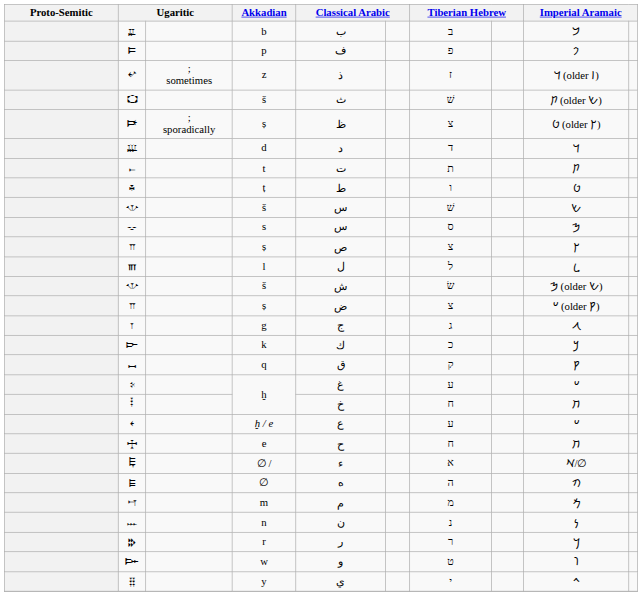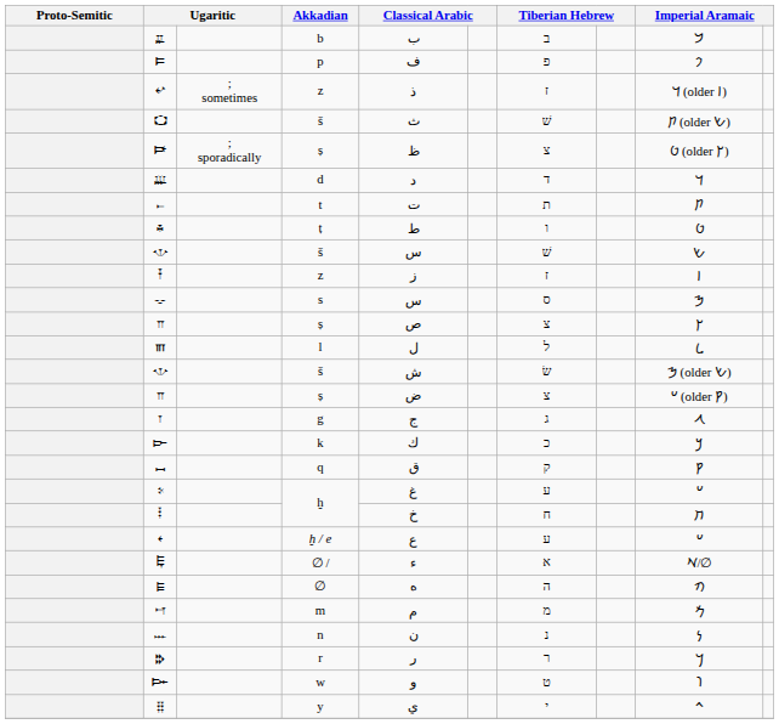 <table class="wikitable" style="text-align:center;">
 <tr>
 <th ! style="width:18%;">Proto-Semitic</th>
 <th ! style="width:18%;" colspan="2">Ugaritic</th>
 <th><a href='#'>Akkadian</a></th>
 <th colspan="2" style="width:18%;" !><a href='#'>Classical Arabic</a></th>
 <th ! style="width:18%;" colspan="2"><a href='#'>Tiberian Hebrew</a></th>
 <th ! style="width:18%;" colspan="2"><a href='#'>Imperial Aramaic</a></th>
 </tr>
 <tr>
 <th> </th>
 <td>𐎁</td>
 <td></td>
 <td>b</td>
 <td>ب</td>
 <td> </td>
 <td>ב</td>
 <td> </td>
 <td>𐡁</td>
 <td> </td>
 </tr>
 <tr>
 <th> </th>
 <td>𐎔</td>
 <td></td>
 <td>p</td>
 <td>ف</td>
 <td> </td>
 <td>פ</td>
 <td> </td>
 <td>𐡐</td>
 <td> </td>
 </tr>
 <tr>
 <th> </th>
 <td>𐎏</td>
 <td>;<br>sometimes  </td>
 <td>z</td>
 <td>ذ</td>
 <td> </td>
 <td>ז</td>
 <td> </td>
 <td>𐡃 (older 𐡆)</td>
 <td> </td>
 </tr>
 <tr>
 <th> </th>
 <td>𐎘</td>
 <td> </td>
 <td>š</td>
 <td>ث</td>
 <td> </td>
 <td>שׁ</td>
 <td> </td>
 <td>𐡕 (older 𐡔)</td>
 <td> </td>
 </tr>
 <tr>
 <th> </th>
 <td>𐎑</td>
 <td> ;<br>sporadically  </td>
 <td>ṣ</td>
 <td>ظ</td>
 <td> </td>
 <td>צ</td>
 <td> </td>
 <td>𐡈 (older 𐡑)</td>
 <td> </td>
 </tr>
 <tr>
 <th> </th>
 <td>𐎄</td>
 <td></td>
 <td>d</td>
 <td>د</td>
 <td> </td>
 <td>ד</td>
 <td> </td>
 <td>𐡃</td>
 <td> </td>
 </tr>
 <tr>
 <th> </th>
 <td>𐎚</td>
 <td></td>
 <td>t</td>
 <td>ت</td>
 <td> </td>
 <td>ת</td>
 <td> </td>
 <td>𐡕</td>
 <td> </td>
 </tr>
 <tr>
 <th> </th>
 <td>𐎉</td>
 <td> </td>
 <td>ṭ</td>
 <td>ط</td>
 <td> </td>
 <td>ו</td>
 <td> </td>
 <td>𐡈</td>
 <td> </td>
 </tr>
 <tr>
 <th> </th>
 <td>𐎌</td>
 <td> </td>
 <td>š</td>
 <td>س</td>
 <td> </td>
 <td>שׁ</td>
 <td> </td>
 <td>𐡔</td>
+<td> </td>
+</tr>
+<tr>
+<th> </th>
+<td>𐎇</td>
+<td></td>
+<td>z</td>
+<td>ز</td>
+<td> </td>
+<td>ז</td>
+<td> </td>
+<td>𐡆</td>
 <td> </td>
 </tr>
 <tr>
 <th> </th>
 <td>𐎒</td>
 <td></td>
 <td>s</td>
 <td>س</td>
 <td> </td>
 <td>ס</td>
 <td> </td>
 <td>𐡎</td>
 <td> </td>
 </tr>
 <tr>
 <th> </th>
 <td>𐎕</td>
 <td> </td>
 <td>ṣ</td>
 <td>ص</td>
 <td> </td>
 <td>צ</td>
 <td> </td>
 <td>𐡑</td>
 <td> </td>
 </tr>
 <tr>
 <th> </th>
 <td>𐎍</td>
 <td></td>
 <td>l</td>
 <td>ل</td>
 <td> </td>
 <td>ל</td>
 <td> </td>
 <td>𐡋</td>
 <td> </td>
 </tr>
 <tr>
 <th> </th>
 <td>𐎌</td>
 <td></td>
 <td>š</td>
 <td>ش</td>
 <td> </td>
 <td>שׂ</td>
 <td> </td>
 <td>𐡎 (older 𐡔)</td>
 <td> </td>
 </tr>
 <tr>
 <th> </th>
 <td>𐎕</td>
 <td></td>
 <td>ṣ</td>
 <td>ض</td>
 <td> </td>
 <td>צ</td>
 <td> </td>
 <td>𐡏 (older 𐡒)</td>
 <td> </td>
 </tr>
 <tr>
 <th> </th>
 <td>𐎂</td>
 <td></td>
 <td>g</td>
 <td>ج</td>
 <td> </td>
 <td>ג</td>
 <td> </td>
 <td>𐡂</td>
 <td> </td>
 </tr>
 <tr>
 <th> </th>
 <td>𐎋</td>
 <td></td>
 <td>k</td>
 <td>ك</td>
 <td> </td>
 <td>כ</td>
 <td> </td>
 <td>𐡊</td>
 <td> </td>
 </tr>
 <tr>
 <th> </th>
 <td>𐎖</td>
 <td></td>
 <td>q</td>
 <td>ق</td>
 <td> </td>
 <td>ק</td>
 <td> </td>
 <td>𐡒</td>
 <td> </td>
 </tr>
 <tr>
 <th> </th>
 <td>𐎙</td>
 <td> </td>
 <td rowspan="2">ḫ</td>
 <td>غ</td>
 <td> </td>
 <td>ע</td>
 <td> </td>
 <td>𐡏</td>
 <td> </td>
 </tr>
 <tr>
 <th> </th>
 <td>𐎃</td>
 <td> </td>
 <td>خ</td>
 <td> </td>
 <td>ח</td>
 <td> </td>
 <td>𐡇</td>
 <td> </td>
 </tr>
 <tr>
 <th> </th>
 <td>𐎓</td>
 <td> </td>
 <td><em>ḫ</em> <em>/ e</em></td>
 <td>ع</td>
 <td> </td>
 <td>ע</td>
 <td> </td>
 <td>𐡏</td>
 <td> </td>
 </tr>
 <tr>
 <th> </th>
-<td>𐎈</td>
-<td> </td>
-<td>e</td>
-<td>ح</td>
-<td> </td>
-<td>ח</td>
-<td> </td>
-<td>𐡇</td>
-<td> </td>
-</tr>
-<tr>
-<th> </th>
 <td>𐎛</td>
 <td> </td>
 <td>∅ / </td>
 <td>ء</td>
 <td> </td>
 <td>א</td>
 <td> </td>
 <td>𐡀/∅</td>
 <td> </td>
 </tr>
 <tr>
 <th> </th>
 <td>𐎅</td>
 <td></td>
 <td>∅</td>
 <td>ه</td>
 <td> </td>
 <td>ה</td>
 <td> </td>
 <td>𐡄</td>
 <td> </td>
 </tr>
 <tr>
 <th> </th>
 <td>𐎎</td>
 <td></td>
 <td>m</td>
 <td>م</td>
 <td> </td>
 <td>מ</td>
 <td> </td>
 <td>𐡌</td>
 <td> </td>
 </tr>
 <tr>
 <th> </th>
 <td>𐎐</td>
 <td></td>
 <td>n</td>
 <td>ن</td>
 <td> </td>
 <td>נ</td>
 <td> </td>
 <td>𐡍</td>
 <td> </td>
 </tr>
 <tr>
 <th> </th>
 <td>𐎗</td>
 <td></td>
 <td>r</td>
 <td>ر</td>
 <td> </td>
 <td>ר</td>
 <td> </td>
 <td>𐡓</td>
 <td> </td>
 </tr>
 <tr>
 <th> </th>
 <td>𐎆</td>
 <td></td>
 <td>w</td>
 <td>و</td>
 <td> </td>
 <td>ט</td>
 <td> </td>
 <td>𐡅</td>
 <td> </td>
 </tr>
 <tr>
 <th> </th>
 <td>𐎊</td>
 <td></td>
 <td>y</td>
 <td>ي</td>
 <td> </td>
 <td>י</td>
 <td> </td>
 <td>𐡉</td>
 <td> </td>
 </tr>
 <tr>
 </tr>
 </table>
